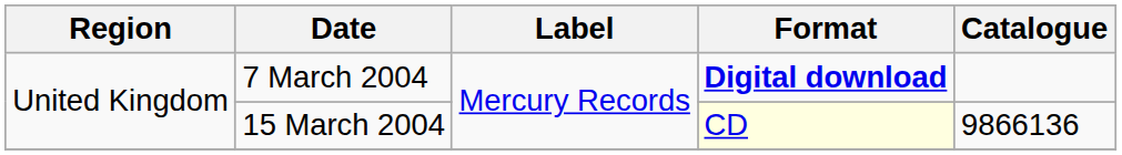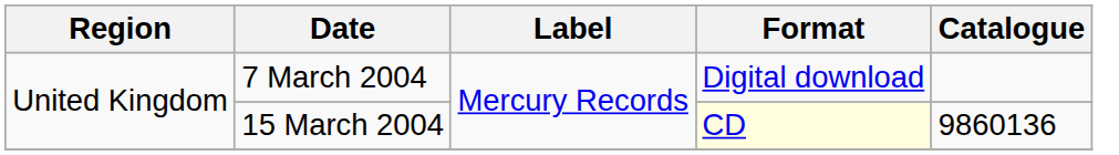 <table class="wikitable">
 <tr>
 <th>Region</th>
 <th>Date</th>
 <th>Label</th>
 <th>Format</th>
 <th>Catalogue</th>
 </tr>
 <tr>
 <td rowspan="2">United Kingdom</td>
 <td>7 March 2004</td>
 <td rowspan="2"><a href='#'>Mercury Records</a></td>
-<td><strong><a href='#'>Digital download</a></strong></td>
+<td><a href='#'>Digital download</a></td>
 <td></td>
 </tr>
 <tr>
 <td>15 March 2004</td>
 <td style="background: lightyellow;"><a href='#'>CD</a></td>
-<td>9866136</td>
+<td>9860136</td>
 </tr>
 <tr>
 </tr>
 </table>
